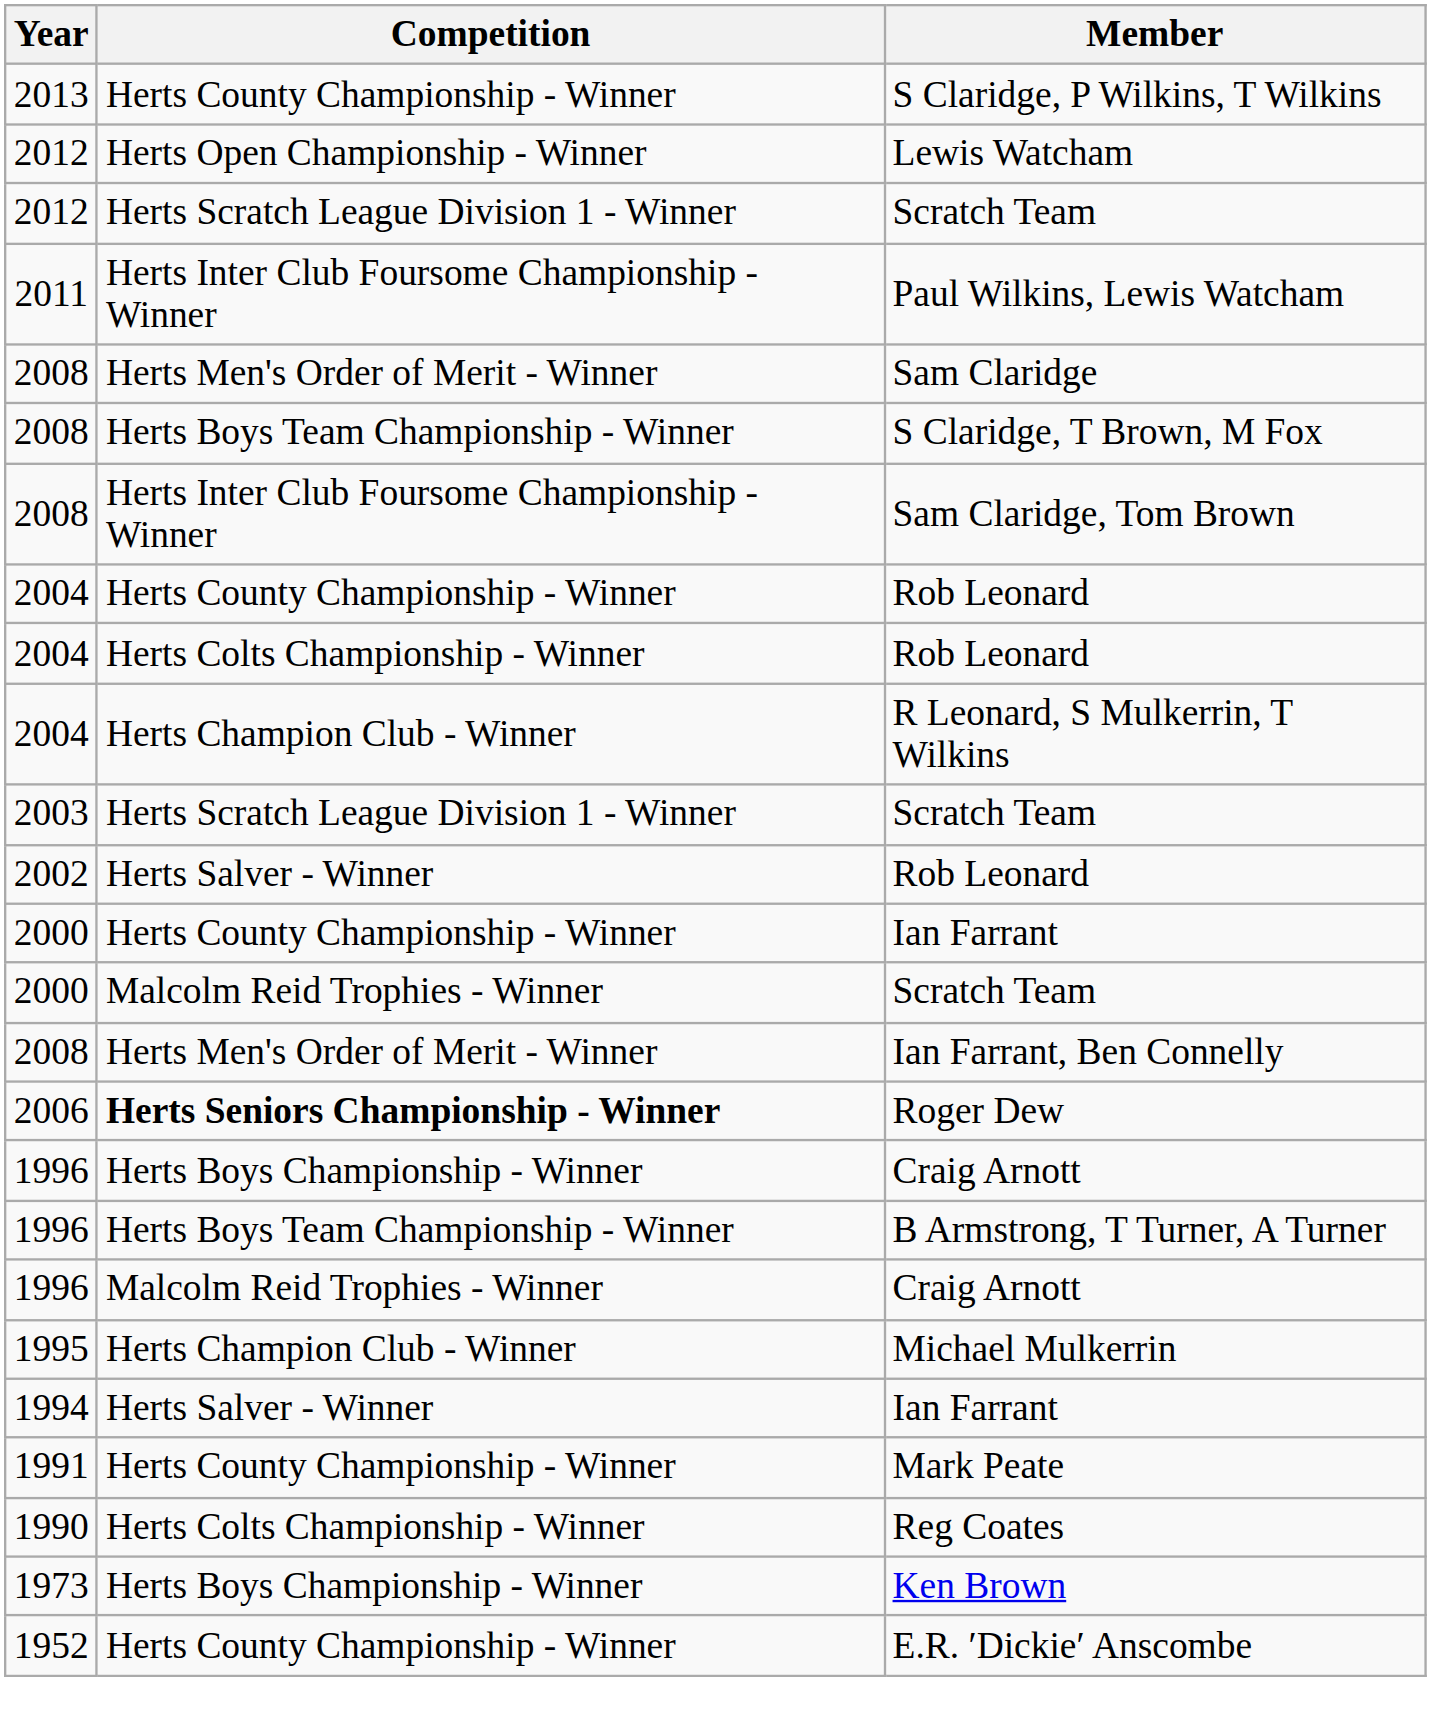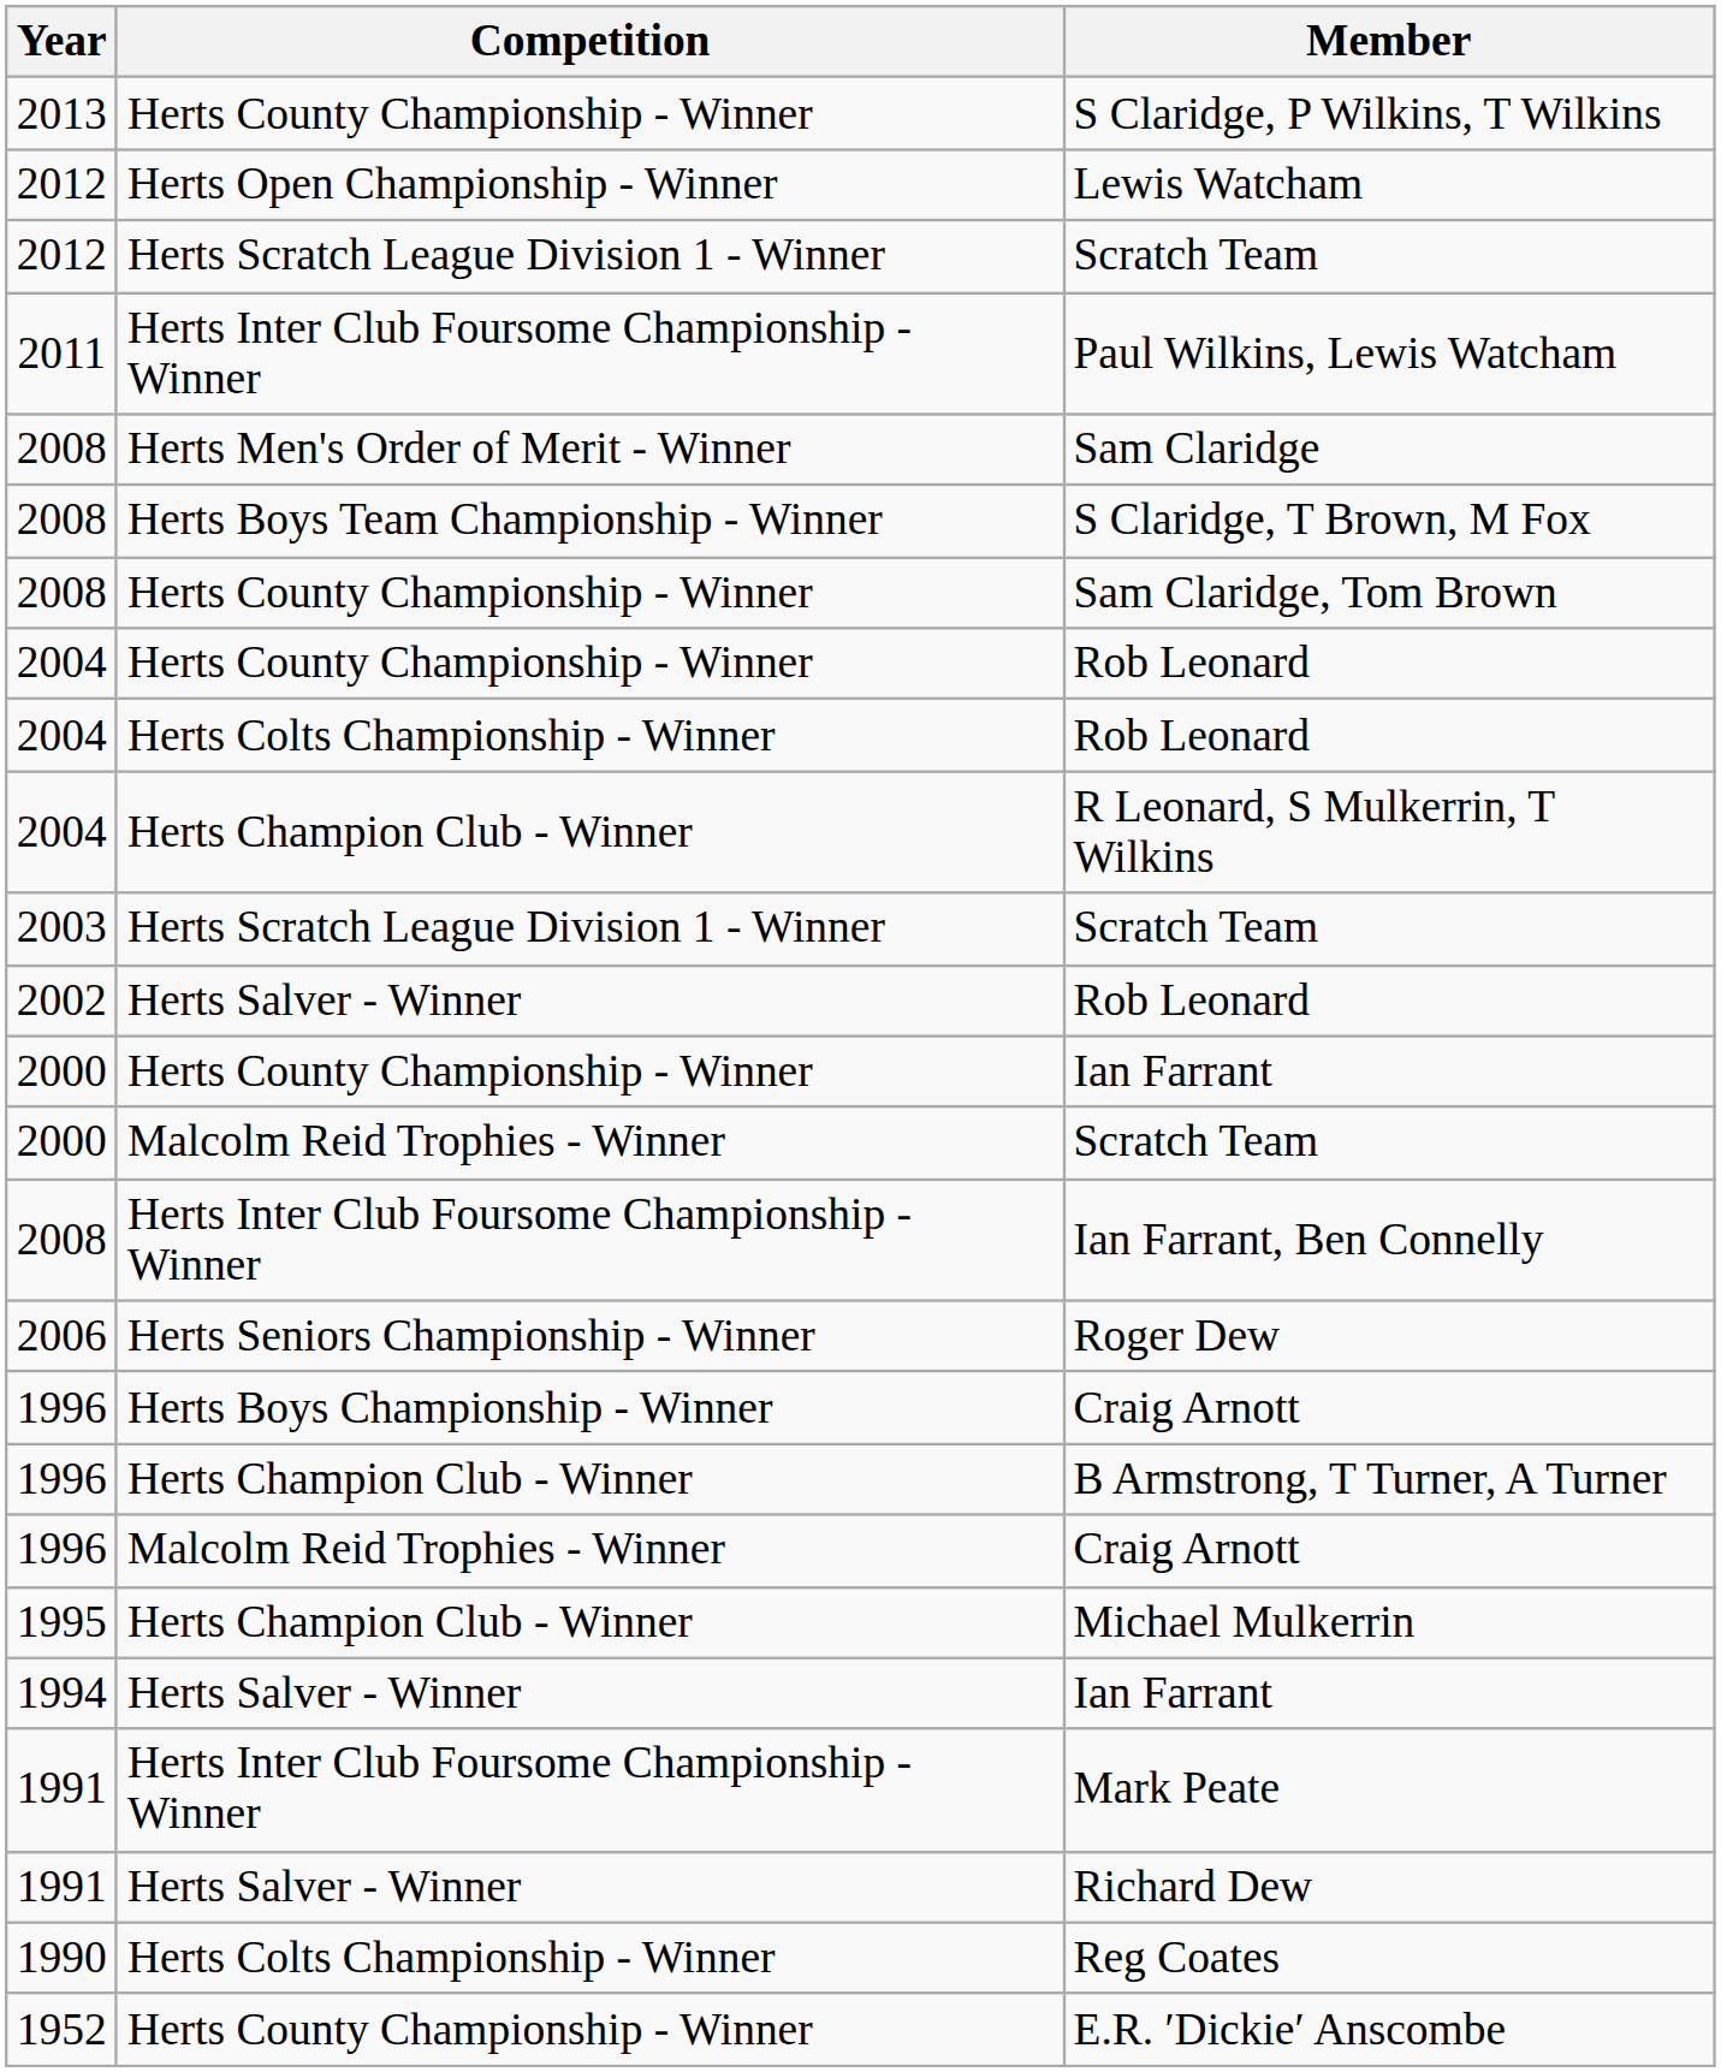 <table class=wikitable>
 <tr>
 <th>Year</th>
 <th align=left>Competition</th>
 <th align=left>Member</th>
 </tr>
 <tr>
 <td align=center>2013</td>
 <td align=left>Herts County Championship - Winner</td>
 <td align=left>S Claridge, P Wilkins, T Wilkins</td>
 </tr>
 <tr>
 <td align=center>2012</td>
 <td align=left>Herts Open Championship - Winner</td>
 <td align=left>Lewis Watcham</td>
 </tr>
 <tr>
 <td align=center>2012</td>
 <td align=left>Herts Scratch League Division 1 - Winner</td>
 <td align=left>Scratch Team</td>
 </tr>
 <tr>
 <td align=center>2011</td>
 <td align=left>Herts Inter Club Foursome Championship - Winner</td>
 <td align=left>Paul Wilkins, Lewis Watcham</td>
 </tr>
 <tr>
 <td align=center>2008</td>
 <td align=left>Herts Men's Order of Merit - Winner</td>
 <td align=left>Sam Claridge</td>
 </tr>
 <tr>
 <td align=center>2008</td>
 <td align=left>Herts Boys Team Championship - Winner</td>
 <td align=left>S Claridge, T Brown, M Fox</td>
 </tr>
 <tr>
 <td align=center>2008</td>
-<td align=left>Herts Inter Club Foursome Championship - Winner</td>
+<td align=left>Herts County Championship - Winner</td>
 <td align=left>Sam Claridge, Tom Brown</td>
 </tr>
 <tr>
 <td align=center>2004</td>
 <td align=left>Herts County Championship - Winner</td>
 <td align=left>Rob Leonard</td>
 </tr>
 <tr>
 <td align=center>2004</td>
 <td align=left>Herts Colts Championship - Winner</td>
 <td align=left>Rob Leonard</td>
 </tr>
 <tr>
 <td align=center>2004</td>
 <td align=left>Herts Champion Club - Winner</td>
 <td align=left>R Leonard, S Mulkerrin, T Wilkins</td>
 </tr>
 <tr>
 <td align=center>2003</td>
 <td align=left>Herts Scratch League Division 1 - Winner</td>
 <td align=left>Scratch Team</td>
 </tr>
 <tr>
 <td align=center>2002</td>
 <td align=left>Herts Salver - Winner</td>
 <td align=left>Rob Leonard</td>
 </tr>
 <tr>
 <td align=center>2000</td>
 <td align=left>Herts County Championship - Winner</td>
 <td align=left>Ian Farrant</td>
 </tr>
 <tr>
 <td align=center>2000</td>
 <td align=left>Malcolm Reid Trophies - Winner</td>
 <td align=left>Scratch Team</td>
 </tr>
 <tr>
 <td align=center>2008</td>
-<td align=left>Herts Men's Order of Merit - Winner</td>
+<td align=left>Herts Inter Club Foursome Championship - Winner</td>
 <td align=left>Ian Farrant, Ben Connelly</td>
 </tr>
 <tr>
 <td align=center>2006</td>
-<td align=left><strong>Herts Seniors Championship - Winner</strong></td>
+<td align=left>Herts Seniors Championship - Winner</td>
 <td align=left>Roger Dew</td>
 </tr>
 <tr>
 <td align=center>1996</td>
 <td align=left>Herts Boys Championship - Winner</td>
 <td align=left>Craig Arnott</td>
 </tr>
 <tr>
 <td align=center>1996</td>
-<td align=left>Herts Boys Team Championship - Winner</td>
+<td align=left>Herts Champion Club - Winner</td>
 <td align=left>B Armstrong, T Turner, A Turner</td>
 </tr>
 <tr>
 <td align=center>1996</td>
 <td align=left>Malcolm Reid Trophies - Winner</td>
 <td align=left>Craig Arnott</td>
 </tr>
 <tr>
 <td align=center>1995</td>
 <td align=left>Herts Champion Club - Winner</td>
 <td align=left>Michael Mulkerrin</td>
 </tr>
 <tr>
 <td align=center>1994</td>
 <td align=left>Herts Salver - Winner</td>
 <td align=left>Ian Farrant</td>
 </tr>
 <tr>
 <td align=center>1991</td>
-<td align=left>Herts County Championship - Winner</td>
+<td align=left>Herts Inter Club Foursome Championship - Winner</td>
 <td align=left>Mark Peate</td>
+</tr>
+<tr>
+<td align=center>1991</td>
+<td align=left>Herts Salver - Winner</td>
+<td align=left>Richard Dew</td>
 </tr>
 <tr>
 <td align=center>1990</td>
 <td align=left>Herts Colts Championship - Winner</td>
 <td align=left>Reg Coates</td>
 </tr>
 <tr>
-<td align=center>1973</td>
-<td align=left>Herts Boys Championship - Winner</td>
-<td align=left><a href='#'>Ken Brown</a></td>
-</tr>
-<tr>
 <td align=center>1952</td>
 <td align=left>Herts County Championship - Winner</td>
 <td align=left>E.R. ′Dickie′ Anscombe</td>
 </tr>
 </table>
